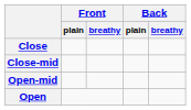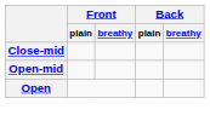 <table class="wikitable" style="text-align: center;">
 <tr>
 <th rowspan=2></th>
 <th colspan=2><a href='#'>Front</a></th>
 <th colspan=2><a href='#'>Back</a></th>
 </tr>
 <tr>
 <th><small>plain</small></th>
 <th><small> <a href='#'>breathy</a></small></th>
 <th><small>plain</small></th>
 <th><small><a href='#'>breathy</a></small></th>
-</tr>
-<tr>
-<th><a href='#'>Close</a></th>
-<td></td>
-<td></td>
-<td></td>
-<td></td>
 </tr>
 <tr>
 <th><a href='#'>Close-mid</a></th>
 <td></td>
 <td></td>
 <td></td>
 <td></td>
 </tr>
 <tr>
 <th><a href='#'>Open-mid</a></th>
 <td></td>
 <td></td>
 <td></td>
 <td></td>
 </tr>
 <tr>
 <th><a href='#'>Open</a></th>
 <td colspan=2></td>
 <td></td>
 <td></td>
 </tr>
 </table>
